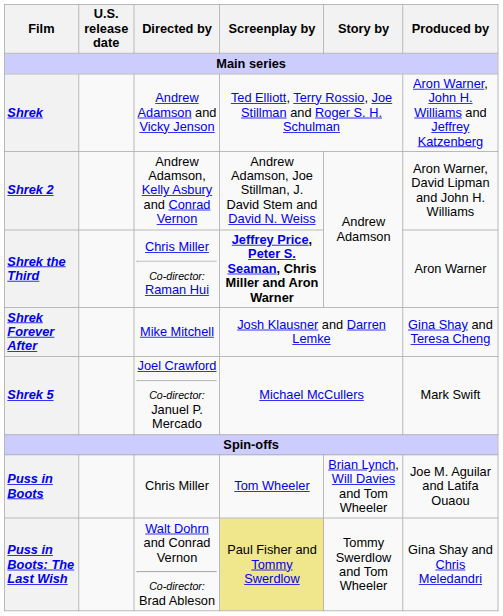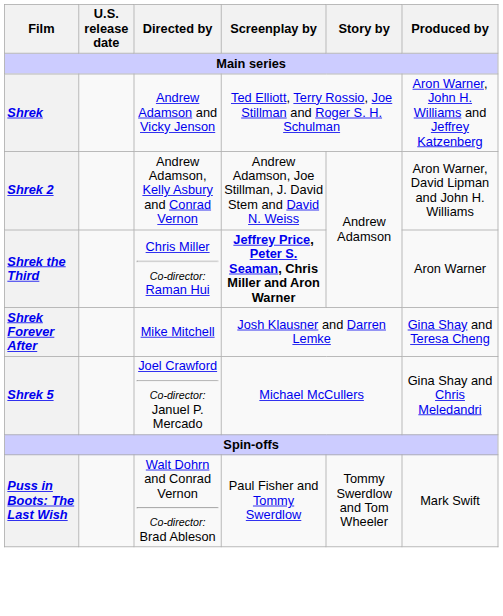 <table class="wikitable plainrowheaders" style="text-align:center; width:99%;">
 <tr>
 <th width=15%>Film</th>
 <th>U.S. release date</th>
 <th>Directed by</th>
 <th>Screenplay by</th>
 <th>Story by</th>
 <th>Produced by</th>
 </tr>
 <tr>
 <th colspan="6" scope="col" style="background-color:#ccccff;">Main series</th>
 </tr>
 <tr>
 <th scope="row" style="text-align:left"><em><a href='#'>Shrek</a></em></th>
 <td style="text-align:left;"></td>
 <td><a href='#'>Andrew Adamson</a> and <a href='#'>Vicky Jenson</a></td>
 <td colspan="2"><a href='#'>Ted Elliott</a>, <a href='#'>Terry Rossio</a>, <a href='#'>Joe Stillman</a> and <a href='#'>Roger S. H. Schulman</a></td>
 <td><a href='#'>Aron Warner</a>, <a href='#'>John H. Williams</a> and <a href='#'>Jeffrey Katzenberg</a></td>
 </tr>
 <tr>
 <th scope="row" style="text-align:left"><em><a href='#'>Shrek 2</a></em></th>
 <td style="text-align:left;"></td>
 <td>Andrew Adamson, <a href='#'>Kelly Asbury</a> and <a href='#'>Conrad Vernon</a></td>
 <td>Andrew Adamson, Joe Stillman, J. David Stem and <a href='#'>David N. Weiss</a></td>
 <td rowspan="2">Andrew Adamson</td>
 <td>Aron Warner, David Lipman and John H. Williams</td>
 </tr>
 <tr>
 <th scope="row" style="text-align:left;"><em><a href='#'>Shrek the Third</a></em></th>
 <td style="text-align:left;"></td>
 <td><a href='#'>Chris Miller</a><hr><small><em>Co-director:</em></small><br><a href='#'>Raman Hui</a></td>
 <td><strong><a href='#'>Jeffrey Price</a>, <a href='#'>Peter S. Seaman</a>, Chris Miller and Aron Warner</strong></td>
 <td>Aron Warner</td>
 </tr>
 <tr>
 <th scope="row" style="text-align:left"><em><a href='#'>Shrek Forever After</a></em></th>
 <td style="text-align:left;"></td>
 <td><a href='#'>Mike Mitchell</a></td>
 <td colspan="2"><a href='#'>Josh Klausner</a> and <a href='#'>Darren Lemke</a></td>
 <td><a href='#'>Gina Shay</a> and <a href='#'>Teresa Cheng</a></td>
 </tr>
 <tr>
 <th scope="row" style="text-align:left"><em><a href='#'>Shrek 5</a></em></th>
 <td style="text-align:left;"></td>
 <td><a href='#'>Joel Crawford</a><hr><small><em>Co-director:</em></small><br>Januel P. Mercado</td>
 <td colspan="2"><a href='#'>Michael McCullers</a></td>
-<td>Mark Swift</td>
+<td>Gina Shay and <a href='#'>Chris Meledandri</a></td>
 </tr>
 <tr>
 <th colspan="6" scope="col" style="background-color:#ccccff;">Spin-offs</th>
 </tr>
 <tr>
-<th scope="row" style="text-align:left"><em><a href='#'>Puss in Boots</a></em></th>
-<td style="text-align:left;"></td>
-<td>Chris Miller</td>
-<td><a href='#'>Tom Wheeler</a></td>
-<td><a href='#'>Brian Lynch</a>, <a href='#'>Will Davies</a> and Tom Wheeler</td>
-<td>Joe M. Aguilar and Latifa Ouaou</td>
-</tr>
-<tr>
 <th scope="row" style="text-align:left"><em><a href='#'>Puss in Boots: The Last Wish</a></em></th>
 <td style="text-align:left;"></td>
 <td><a href='#'>Walt Dohrn</a> and Conrad Vernon<hr><small><em>Co-director:</em></small><br>Brad Ableson</td>
-<td style="background: khaki;">Paul Fisher and <a href='#'>Tommy Swerdlow</a></td>
+<td>Paul Fisher and <a href='#'>Tommy Swerdlow</a></td>
 <td>Tommy Swerdlow and Tom Wheeler</td>
-<td>Gina Shay and <a href='#'>Chris Meledandri</a></td>
+<td>Mark Swift</td>
 </tr>
 </table>
